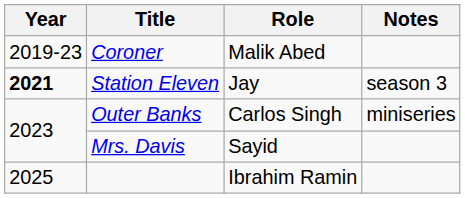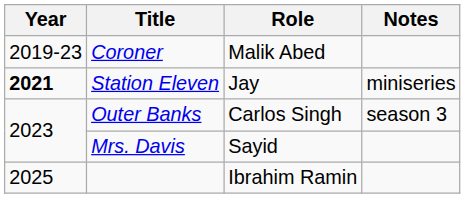 <table class="wikitable" border="1">
 <tr>
 <th>Year</th>
 <th>Title</th>
 <th>Role</th>
 <th>Notes</th>
 </tr>
 <tr>
 <td>2019-23</td>
 <td><em><a href='#'>Coroner</a></em></td>
 <td>Malik Abed</td>
 <td></td>
 </tr>
 <tr>
 <td><strong>2021</strong></td>
 <td><em><a href='#'>Station Eleven</a></em></td>
 <td>Jay</td>
-<td>season 3</td>
+<td>miniseries</td>
 </tr>
 <tr>
 <td rowspan="2">2023</td>
 <td><em><a href='#'>Outer Banks</a></em></td>
 <td>Carlos Singh</td>
-<td>miniseries</td>
+<td>season 3</td>
 </tr>
 <tr>
 <td><em><a href='#'>Mrs. Davis</a></em></td>
 <td>Sayid</td>
 <td></td>
 </tr>
 <tr>
 <td>2025</td>
 <td></td>
 <td>Ibrahim Ramin</td>
 <td></td>
 </tr>
 </table>
